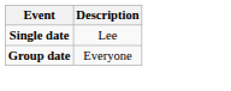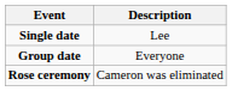 <table class="wikitable sortable" style="text-align:center;">
 <tr>
 <th>Event</th>
 <th>Description</th>
 </tr>
 <tr>
 <td><strong>Single date</strong></td>
 <td>Lee</td>
 </tr>
 <tr>
 <td><strong>Group date</strong></td>
 <td>Everyone</td>
 </tr>
+<tr>
+<td><strong>Rose ceremony</strong></td>
+<td>Cameron was eliminated</td>
+</tr>
 </table>
